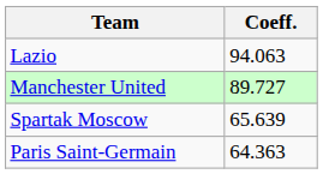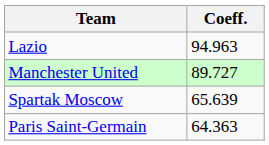 <table class="wikitable" style="float:left; margin-right:1em">
 <tr>
 <th width=165>Team</th>
 <th width=65>Coeff.</th>
 </tr>
 <tr>
 <td> <a href='#'>Lazio</a></td>
-<td>94.063</td>
+<td>94.963</td>
 </tr>
 <tr bgcolor="#ccffcc">
 <td> <a href='#'>Manchester United</a></td>
 <td>89.727</td>
 </tr>
 <tr>
 <td> <a href='#'>Spartak Moscow</a></td>
 <td>65.639</td>
 </tr>
 <tr>
 <td> <a href='#'>Paris Saint-Germain</a></td>
 <td>64.363</td>
 </tr>
 </table>
